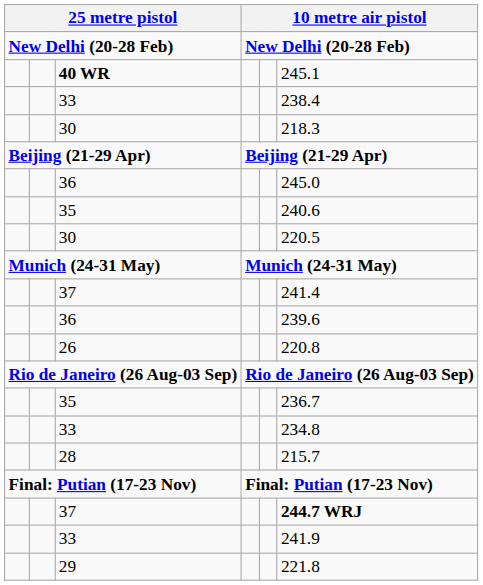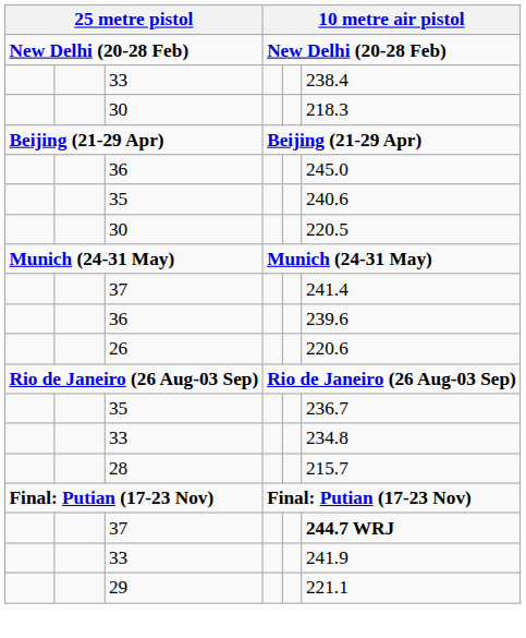 <table class="wikitable">
 <tr>
 <th colspan="3"><a href='#'>25 metre pistol</a></th>
 <th colspan="3"><a href='#'>10 metre air pistol</a></th>
 </tr>
 <tr>
 <td colspan="3"><strong><a href='#'>New Delhi</a>  (20-28 Feb)</strong></td>
 <td colspan="3"><strong><a href='#'>New Delhi</a>  (20-28 Feb)</strong></td>
-</tr>
-<tr>
-<td></td>
-<td></td>
-<td><strong>40 WR</strong></td>
-<td></td>
-<td></td>
-<td>245.1</td>
 </tr>
 <tr>
 <td></td>
 <td></td>
 <td>33</td>
 <td></td>
 <td></td>
 <td>238.4</td>
 </tr>
 <tr>
 <td></td>
 <td></td>
 <td>30</td>
 <td></td>
 <td></td>
 <td>218.3</td>
 </tr>
 <tr>
 <td colspan="3"><strong><a href='#'>Beijing</a></strong> <strong> (21-29 Apr)</strong></td>
 <td colspan="3"><strong><a href='#'>Beijing</a></strong> <strong> (21-29 Apr)</strong></td>
 </tr>
 <tr>
 <td></td>
 <td></td>
 <td>36</td>
 <td></td>
 <td></td>
 <td>245.0</td>
 </tr>
 <tr>
 <td></td>
 <td></td>
 <td>35</td>
 <td></td>
 <td></td>
 <td>240.6</td>
 </tr>
 <tr>
 <td></td>
 <td></td>
 <td>30</td>
 <td></td>
 <td></td>
 <td>220.5</td>
 </tr>
 <tr>
 <td colspan="3"><strong><a href='#'>Munich</a>  </strong> <strong>(24-31 May)</strong></td>
 <td colspan="3"><strong><a href='#'>Munich</a>  </strong> <strong>(24-31 May)</strong></td>
 </tr>
 <tr>
 <td></td>
 <td></td>
 <td>37</td>
 <td></td>
 <td></td>
 <td>241.4</td>
 </tr>
 <tr>
 <td></td>
 <td></td>
 <td>36</td>
 <td></td>
 <td></td>
 <td>239.6</td>
 </tr>
 <tr>
 <td></td>
 <td></td>
 <td>26</td>
 <td></td>
 <td></td>
-<td>220.8</td>
+<td>220.6</td>
 </tr>
 <tr>
 <td colspan="3"><strong><a href='#'>Rio de Janeiro</a>  </strong> <strong>(26 Aug-03 Sep)</strong></td>
 <td colspan="3"><strong><a href='#'>Rio de Janeiro</a>  </strong> <strong>(26 Aug-03 Sep)</strong></td>
 </tr>
 <tr>
 <td></td>
 <td></td>
 <td>35</td>
 <td></td>
 <td></td>
 <td>236.7</td>
 </tr>
 <tr>
 <td></td>
 <td></td>
 <td>33</td>
 <td></td>
 <td></td>
 <td>234.8</td>
 </tr>
 <tr>
 <td></td>
 <td></td>
 <td>28</td>
 <td></td>
 <td></td>
 <td>215.7</td>
 </tr>
 <tr>
 <td colspan="3"><strong>Final: <a href='#'>Putian</a> </strong> <strong>(17-23 Nov)</strong></td>
 <td colspan="3"><strong>Final: <a href='#'>Putian</a> </strong> <strong>(17-23 Nov)</strong></td>
 </tr>
 <tr>
 <td></td>
 <td></td>
 <td>37</td>
 <td></td>
 <td></td>
 <td><strong>244.7 WRJ</strong></td>
 </tr>
 <tr>
 <td></td>
 <td></td>
 <td>33</td>
 <td></td>
 <td></td>
 <td>241.9</td>
 </tr>
 <tr>
 <td></td>
 <td></td>
 <td>29</td>
 <td></td>
 <td></td>
-<td>221.8</td>
+<td>221.1</td>
 </tr>
 </table>
